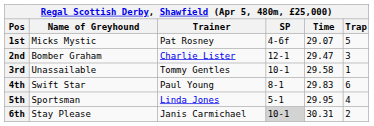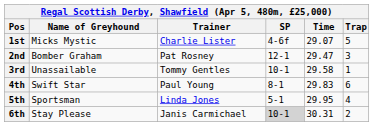 <table class="wikitable">
 <tr>
 <th colspan="6"><a href='#'>Regal Scottish Derby</a>, <a href='#'>Shawfield</a> (Apr 5, 480m, £25,000)</th>
 </tr>
 <tr>
 <th width=30>Pos</th>
 <th width=180>Name of Greyhound</th>
 <th width=150>Trainer</th>
 <th width=50>SP</th>
 <th width=50>Time</th>
 <th width=30>Trap</th>
 </tr>
 <tr>
 <th>1st</th>
 <td>Micks Mystic</td>
-<td>Pat Rosney</td>
+<td><a href='#'>Charlie Lister</a></td>
 <td>4-6f</td>
 <td>29.07</td>
 <td>5</td>
 </tr>
 <tr>
 <th>2nd</th>
 <td>Bomber Graham</td>
-<td><a href='#'>Charlie Lister</a></td>
+<td>Pat Rosney</td>
 <td>12-1</td>
 <td>29.47</td>
 <td>3</td>
 </tr>
 <tr>
 <th>3rd</th>
 <td>Unassailable</td>
 <td>Tommy Gentles</td>
 <td>10-1</td>
 <td>29.58</td>
 <td>1</td>
 </tr>
 <tr>
 <th>4th</th>
 <td>Swift Star</td>
 <td>Paul Young</td>
 <td>8-1</td>
 <td>29.83</td>
 <td>6</td>
 </tr>
 <tr>
 <th>5th</th>
 <td>Sportsman</td>
 <td><a href='#'>Linda Jones</a></td>
 <td>5-1</td>
 <td>29.95</td>
 <td>4</td>
 </tr>
 <tr>
 <th>6th</th>
 <td>Stay Please</td>
 <td>Janis Carmichael</td>
 <td style="background: lightgrey;">10-1</td>
 <td>30.31</td>
 <td>2</td>
 </tr>
 </table>
